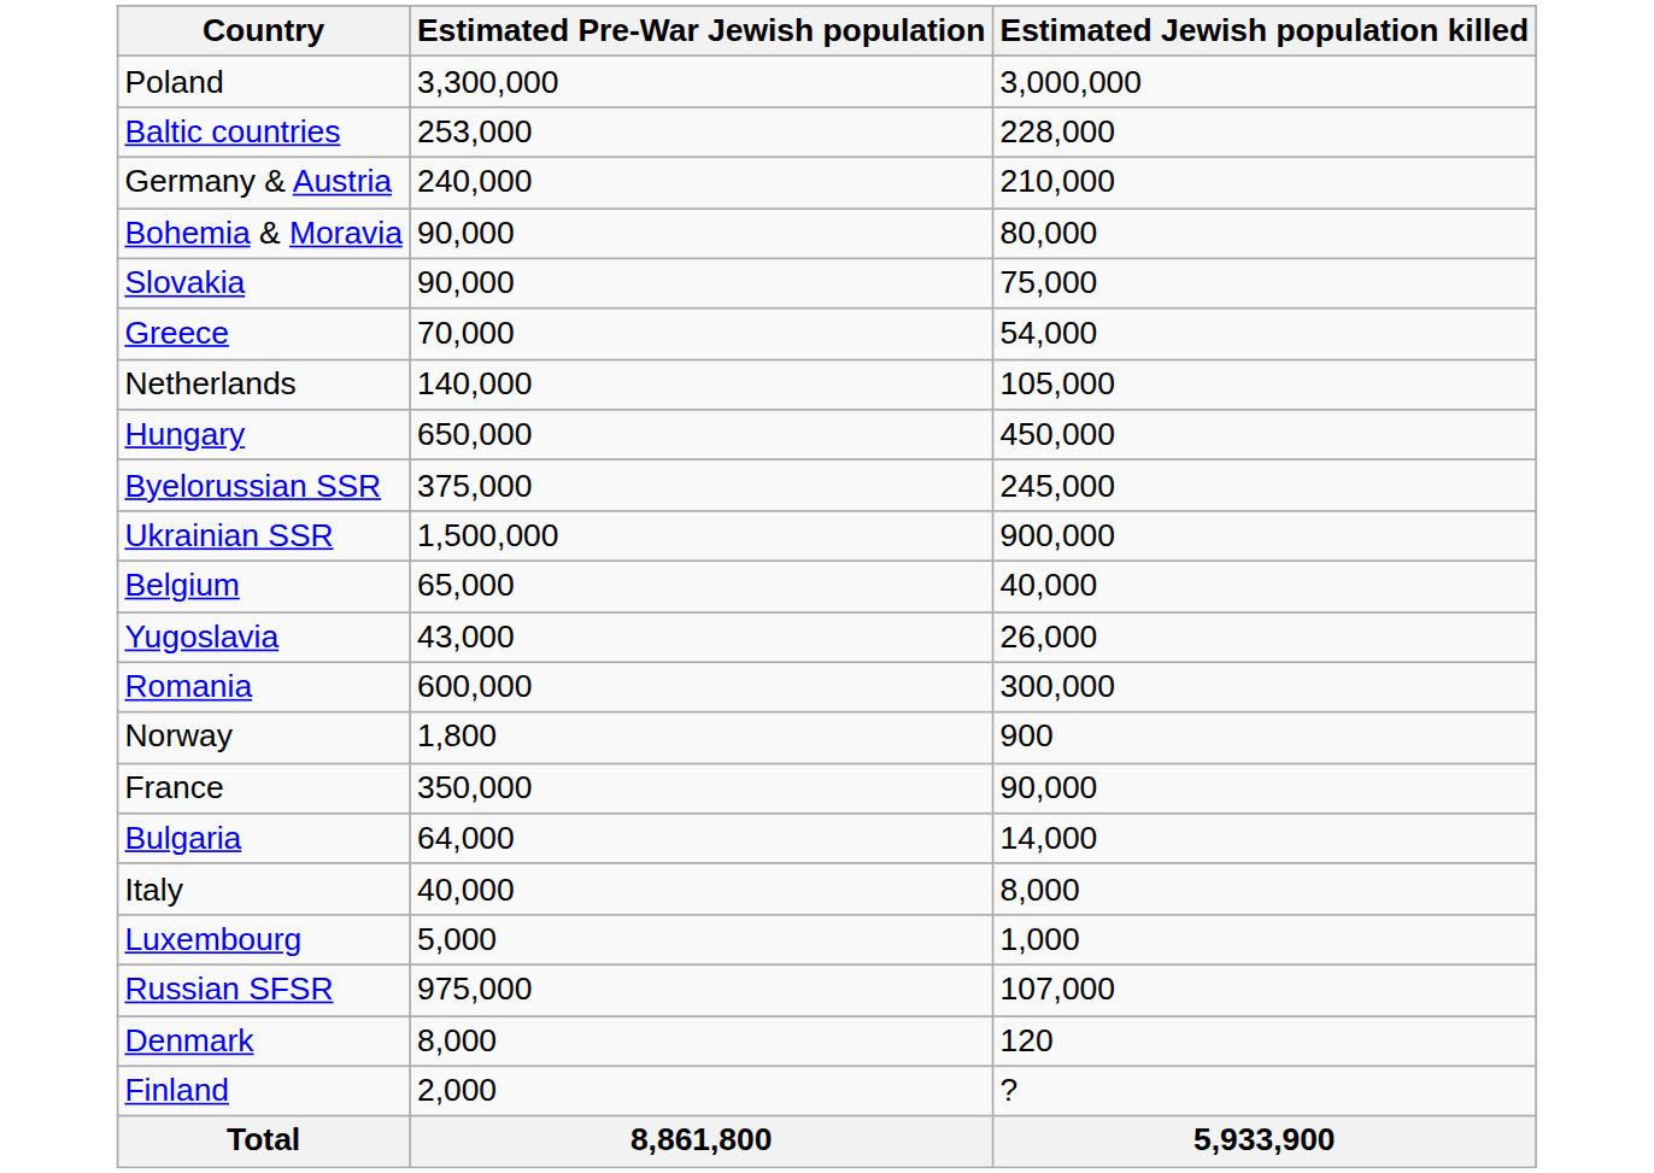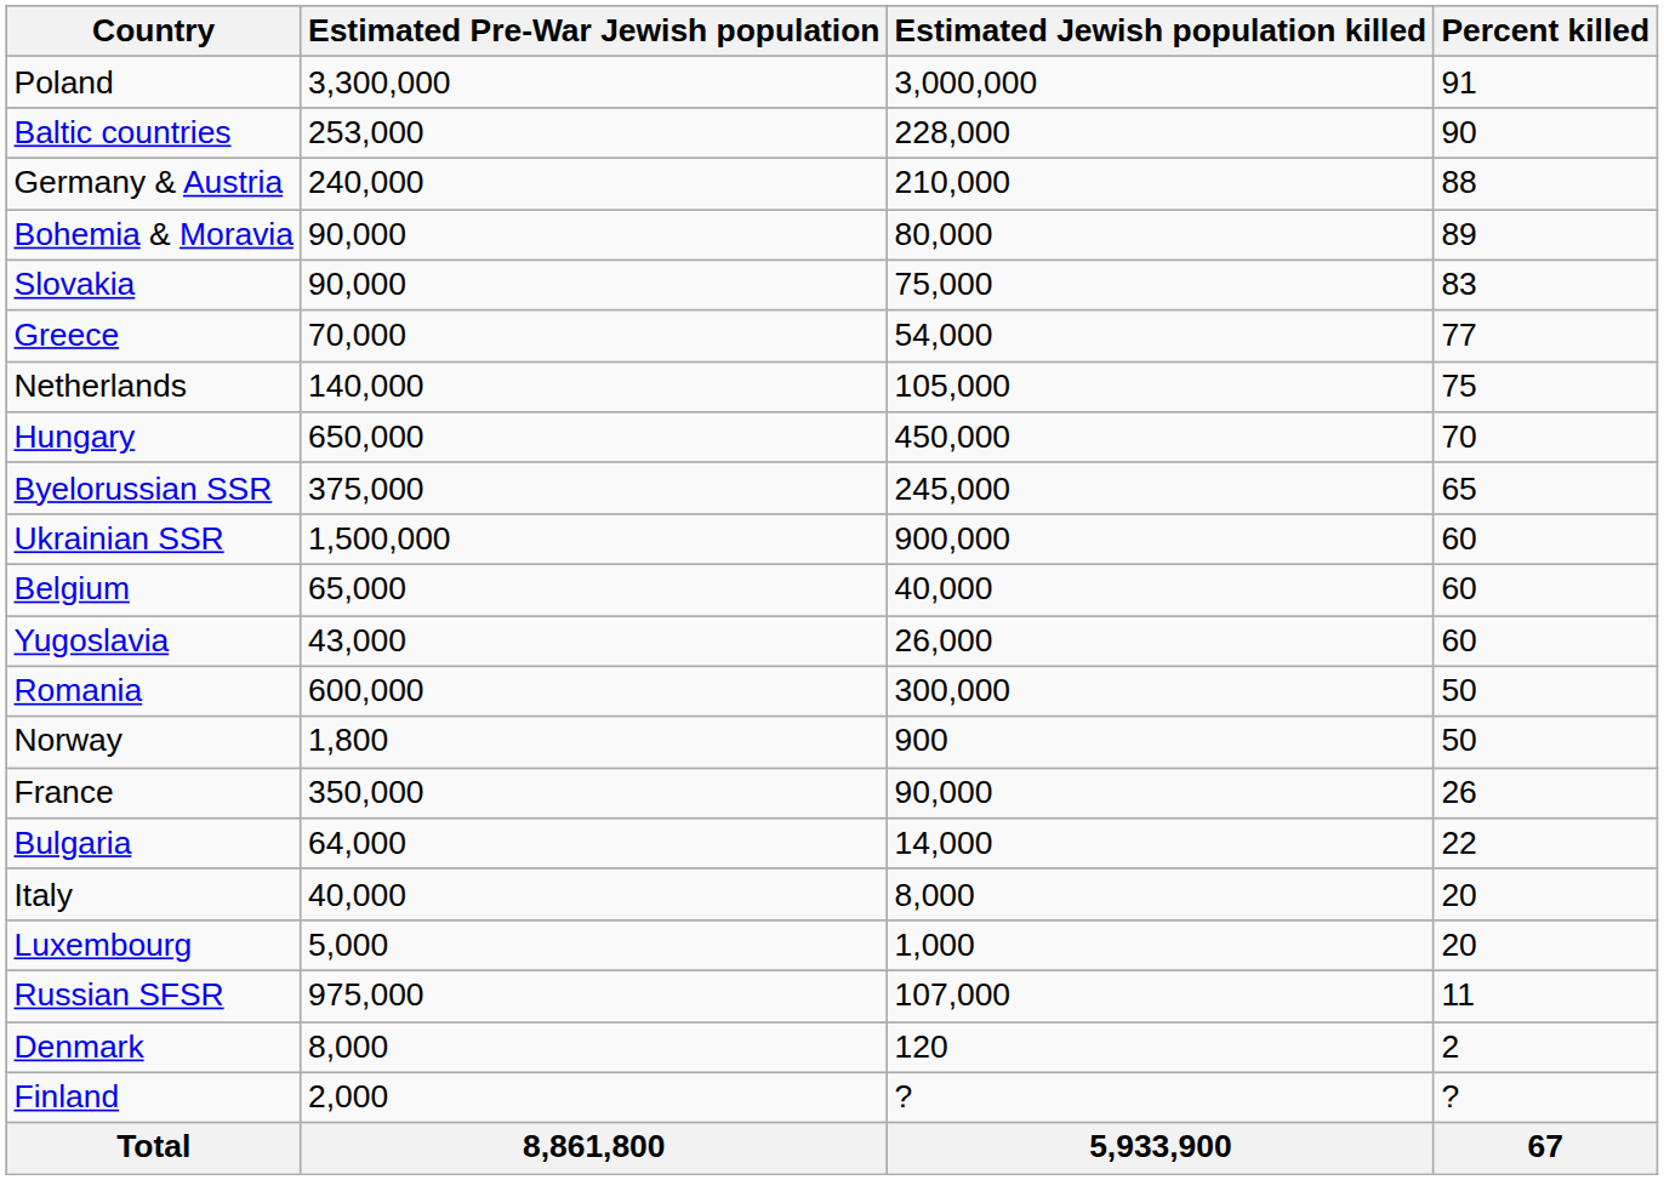 <table class="sortable wikitable"  style="margin:1em auto;">
 <tr>
 <th>Country</th>
 <th>Estimated Pre-War Jewish population</th>
 <th>Estimated Jewish population killed</th>
+<th>Percent killed</th>
 </tr>
 <tr>
 <td>Poland</td>
 <td>3,300,000</td>
 <td>3,000,000</td>
+<td>91</td>
 </tr>
 <tr>
 <td><a href='#'>Baltic countries</a></td>
 <td>253,000</td>
 <td>228,000</td>
+<td>90</td>
 </tr>
 <tr>
 <td>Germany & <a href='#'>Austria</a></td>
 <td>240,000</td>
 <td>210,000</td>
+<td>88</td>
 </tr>
 <tr>
 <td><a href='#'>Bohemia</a> & <a href='#'>Moravia</a></td>
 <td>90,000</td>
 <td>80,000</td>
+<td>89</td>
 </tr>
 <tr>
 <td><a href='#'>Slovakia</a></td>
 <td>90,000</td>
 <td>75,000</td>
+<td>83</td>
 </tr>
 <tr>
 <td><a href='#'>Greece</a></td>
 <td>70,000</td>
 <td>54,000</td>
+<td>77</td>
 </tr>
 <tr>
 <td>Netherlands</td>
 <td>140,000</td>
 <td>105,000</td>
+<td>75</td>
 </tr>
 <tr>
 <td><a href='#'>Hungary</a></td>
 <td>650,000</td>
 <td>450,000</td>
+<td>70</td>
 </tr>
 <tr>
 <td><a href='#'>Byelorussian SSR</a></td>
 <td>375,000</td>
 <td>245,000</td>
+<td>65</td>
 </tr>
 <tr>
 <td><a href='#'>Ukrainian SSR</a></td>
 <td>1,500,000</td>
 <td>900,000</td>
+<td>60</td>
 </tr>
 <tr>
 <td><a href='#'>Belgium</a></td>
 <td>65,000</td>
 <td>40,000</td>
+<td>60</td>
 </tr>
 <tr>
 <td><a href='#'>Yugoslavia</a></td>
 <td>43,000</td>
 <td>26,000</td>
+<td>60</td>
 </tr>
 <tr>
 <td><a href='#'>Romania</a></td>
 <td>600,000</td>
 <td>300,000</td>
+<td>50</td>
 </tr>
 <tr>
 <td>Norway</td>
 <td>1,800</td>
 <td>900</td>
+<td>50</td>
 </tr>
 <tr>
 <td>France</td>
 <td>350,000</td>
 <td>90,000</td>
+<td>26</td>
 </tr>
 <tr>
 <td><a href='#'>Bulgaria</a></td>
 <td>64,000</td>
 <td>14,000</td>
+<td>22</td>
 </tr>
 <tr>
 <td>Italy</td>
 <td>40,000</td>
 <td>8,000</td>
+<td>20</td>
 </tr>
 <tr>
 <td><a href='#'>Luxembourg</a></td>
 <td>5,000</td>
 <td>1,000</td>
+<td>20</td>
 </tr>
 <tr>
 <td><a href='#'>Russian SFSR</a></td>
 <td>975,000</td>
 <td>107,000</td>
+<td>11</td>
 </tr>
 <tr>
 <td><a href='#'>Denmark</a></td>
 <td>8,000</td>
 <td>120</td>
+<td>2</td>
 </tr>
 <tr>
 <td><a href='#'>Finland</a></td>
 <td>2,000</td>
+<td>?</td>
 <td>?</td>
 </tr>
 <tr>
 <th>Total</th>
 <th>8,861,800</th>
 <th>5,933,900</th>
+<th>67</th>
 </tr>
 </table>
